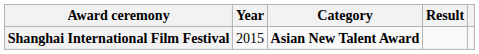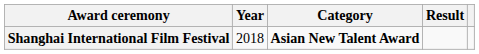 <table class="wikitable plainrowheaders sortable">
 <tr>
 <th scope="col">Award ceremony</th>
 <th scope="col">Year</th>
 <th scope="col">Category</th>
 <th scope="col">Result</th>
 <th scope="col" class="unsortable"></th>
 </tr>
 <tr>
 <th scope="row">Shanghai International Film Festival</th>
-<td>2015</td>
+<td>2018</td>
 <td><strong>Asian New Talent Award</strong></td>
 <td></td>
 <td></td>
 </tr>
 </table>
